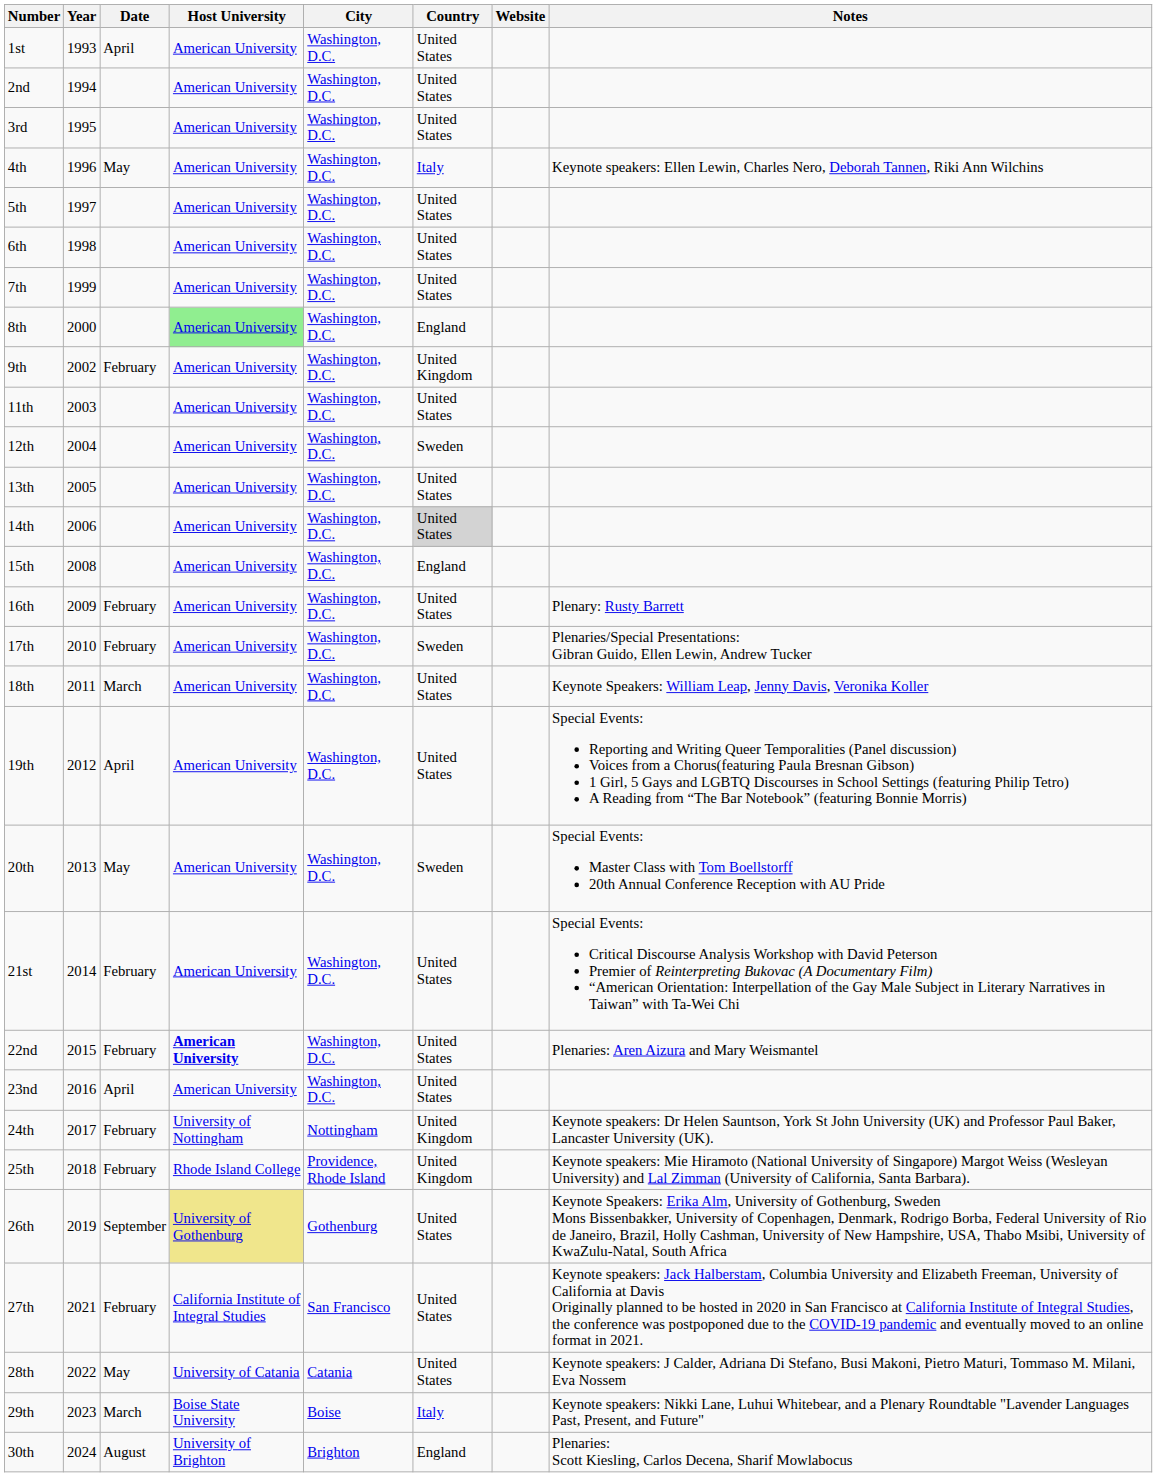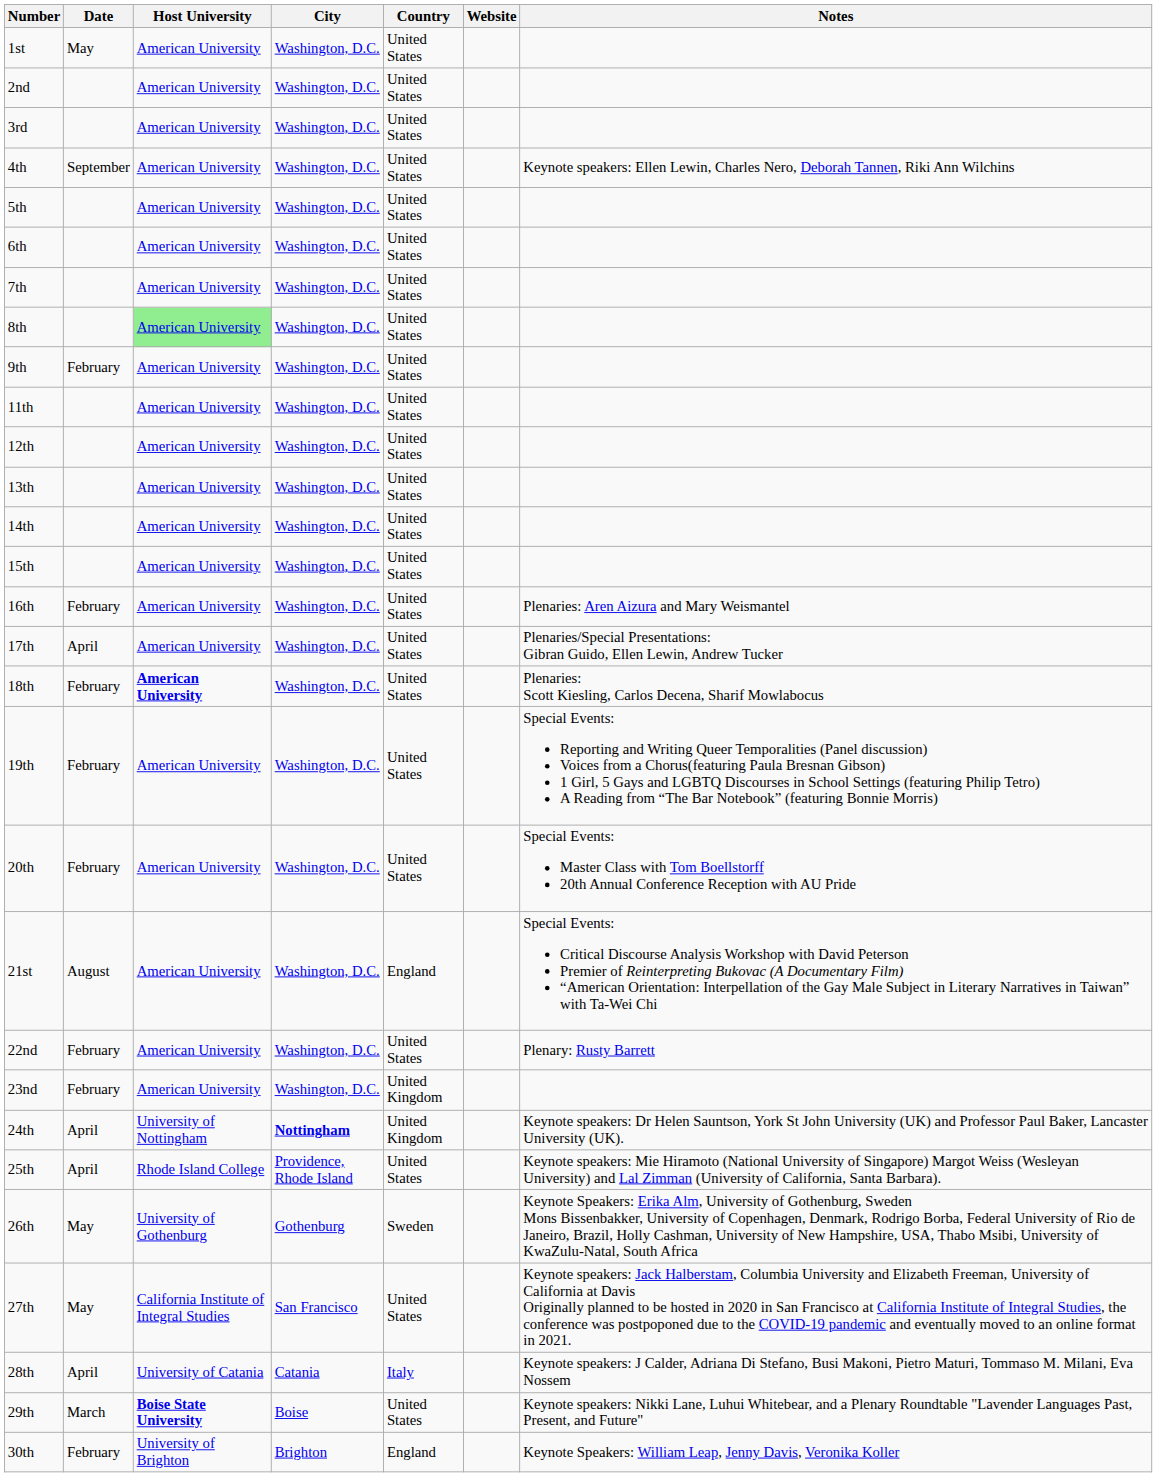 <table class="wikitable">
 <tr>
 <th>Number</th>
-<th>Year</th>
 <th>Date</th>
 <th>Host University</th>
 <th>City</th>
 <th>Country</th>
 <th>Website</th>
 <th>Notes</th>
 </tr>
 <tr>
 <td>1st</td>
-<td>1993</td>
-<td>April</td>
+<td>May</td>
 <td><a href='#'>American University</a></td>
 <td><a href='#'>Washington, D.C.</a></td>
 <td>United States</td>
 <td></td>
 <td></td>
 </tr>
 <tr>
 <td>2nd</td>
-<td>1994</td>
 <td></td>
 <td><a href='#'>American University</a></td>
 <td><a href='#'>Washington, D.C.</a></td>
 <td>United States</td>
 <td></td>
 <td></td>
 </tr>
 <tr>
 <td>3rd</td>
-<td>1995</td>
 <td></td>
 <td><a href='#'>American University</a></td>
 <td><a href='#'>Washington, D.C.</a></td>
 <td>United States</td>
 <td></td>
 <td></td>
 </tr>
 <tr>
 <td>4th</td>
-<td>1996</td>
-<td>May</td>
+<td>September</td>
 <td><a href='#'>American University</a></td>
 <td><a href='#'>Washington, D.C.</a></td>
-<td><a href='#'>Italy</a></td>
+<td>United States</td>
 <td></td>
 <td>Keynote speakers: Ellen Lewin, Charles Nero, <a href='#'>Deborah Tannen</a>, Riki Ann Wilchins</td>
 </tr>
 <tr>
 <td>5th</td>
-<td>1997</td>
 <td></td>
 <td><a href='#'>American University</a></td>
 <td><a href='#'>Washington, D.C.</a></td>
 <td>United States</td>
 <td></td>
 <td></td>
 </tr>
 <tr>
 <td>6th</td>
-<td>1998</td>
 <td></td>
 <td><a href='#'>American University</a></td>
 <td><a href='#'>Washington, D.C.</a></td>
 <td>United States</td>
 <td></td>
 <td></td>
 </tr>
 <tr>
 <td>7th</td>
-<td>1999</td>
 <td></td>
 <td><a href='#'>American University</a></td>
 <td><a href='#'>Washington, D.C.</a></td>
 <td>United States</td>
 <td></td>
 <td></td>
 </tr>
 <tr>
 <td>8th</td>
-<td>2000</td>
 <td></td>
 <td style="background: lightgreen;"><a href='#'>American University</a></td>
 <td><a href='#'>Washington, D.C.</a></td>
-<td>England</td>
+<td>United States</td>
 <td></td>
 <td></td>
 </tr>
 <tr>
 <td>9th</td>
-<td>2002</td>
 <td>February</td>
 <td><a href='#'>American University</a></td>
 <td><a href='#'>Washington, D.C.</a></td>
-<td>United Kingdom</td>
+<td>United States</td>
 <td></td>
 <td></td>
 </tr>
 <tr>
 <td>11th</td>
-<td>2003</td>
 <td></td>
 <td><a href='#'>American University</a></td>
 <td><a href='#'>Washington, D.C.</a></td>
 <td>United States</td>
 <td></td>
 <td></td>
 </tr>
 <tr>
 <td>12th</td>
-<td>2004</td>
 <td></td>
 <td><a href='#'>American University</a></td>
 <td><a href='#'>Washington, D.C.</a></td>
-<td>Sweden</td>
+<td>United States</td>
 <td></td>
 <td></td>
 </tr>
 <tr>
 <td>13th</td>
-<td>2005</td>
 <td></td>
 <td><a href='#'>American University</a></td>
 <td><a href='#'>Washington, D.C.</a></td>
 <td>United States</td>
 <td></td>
 <td></td>
 </tr>
 <tr>
 <td>14th</td>
-<td>2006</td>
 <td></td>
 <td><a href='#'>American University</a></td>
 <td><a href='#'>Washington, D.C.</a></td>
-<td style="background: lightgrey;">United States</td>
+<td>United States</td>
 <td></td>
 <td></td>
 </tr>
 <tr>
 <td>15th</td>
-<td>2008</td>
 <td></td>
 <td><a href='#'>American University</a></td>
 <td><a href='#'>Washington, D.C.</a></td>
-<td>England</td>
+<td>United States</td>
 <td></td>
 <td></td>
 </tr>
 <tr>
 <td>16th</td>
-<td>2009</td>
+<td>February</td>
+<td><a href='#'>American University</a></td>
+<td><a href='#'>Washington, D.C.</a></td>
+<td>United States</td>
+<td></td>
+<td>Plenaries: <a href='#'>Aren Aizura</a> and Mary Weismantel</td>
+</tr>
+<tr>
+<td>17th</td>
+<td>April</td>
+<td><a href='#'>American University</a></td>
+<td><a href='#'>Washington, D.C.</a></td>
+<td>United States</td>
+<td></td>
+<td>Plenaries/Special Presentations:<br>Gibran Guido, Ellen Lewin, Andrew Tucker</td>
+</tr>
+<tr>
+<td>18th</td>
+<td>February</td>
+<td><strong><a href='#'>American University</a></strong></td>
+<td><a href='#'>Washington, D.C.</a></td>
+<td>United States</td>
+<td></td>
+<td>Plenaries:<br>Scott Kiesling, Carlos Decena, Sharif Mowlabocus</td>
+</tr>
+<tr>
+<td>19th</td>
+<td>February</td>
+<td><a href='#'>American University</a></td>
+<td><a href='#'>Washington, D.C.</a></td>
+<td>United States</td>
+<td></td>
+<td>Special Events:<br><ul><li>Reporting and Writing Queer Temporalities (Panel discussion)</li><li>Voices from a Chorus(featuring Paula Bresnan Gibson)</li><li>1 Girl, 5 Gays and LGBTQ Discourses in School Settings (featuring Philip Tetro)</li><li>A Reading from “The Bar Notebook” (featuring Bonnie Morris)</li></ul></td>
+</tr>
+<tr>
+<td>20th</td>
+<td>February</td>
+<td><a href='#'>American University</a></td>
+<td><a href='#'>Washington, D.C.</a></td>
+<td>United States</td>
+<td></td>
+<td>Special Events:<br><ul><li>Master Class with <a href='#'>Tom Boellstorff</a></li><li>20th Annual Conference Reception with AU Pride</li></ul></td>
+</tr>
+<tr>
+<td>21st</td>
+<td>August</td>
+<td><a href='#'>American University</a></td>
+<td><a href='#'>Washington, D.C.</a></td>
+<td>England</td>
+<td></td>
+<td>Special Events:<br><ul><li>Critical Discourse Analysis Workshop with David Peterson</li><li>Premier of <em>Reinterpreting Bukovac (A Documentary Film)</em></li><li>“American Orientation: Interpellation of the Gay Male Subject in Literary Narratives in Taiwan” with Ta-Wei Chi</li></ul></td>
+</tr>
+<tr>
+<td>22nd</td>
 <td>February</td>
 <td><a href='#'>American University</a></td>
 <td><a href='#'>Washington, D.C.</a></td>
 <td>United States</td>
 <td></td>
 <td>Plenary: <a href='#'>Rusty Barrett</a></td>
 </tr>
 <tr>
-<td>17th</td>
-<td>2010</td>
+<td>23nd</td>
 <td>February</td>
 <td><a href='#'>American University</a></td>
 <td><a href='#'>Washington, D.C.</a></td>
-<td>Sweden</td>
-<td></td>
-<td>Plenaries/Special Presentations:<br>Gibran Guido, Ellen Lewin, Andrew Tucker</td>
-</tr>
-<tr>
-<td>18th</td>
-<td>2011</td>
-<td>March</td>
-<td><a href='#'>American University</a></td>
-<td><a href='#'>Washington, D.C.</a></td>
-<td>United States</td>
-<td></td>
-<td>Keynote Speakers: <a href='#'>William Leap</a>, <a href='#'>Jenny Davis</a>, <a href='#'>Veronika Koller</a></td>
-</tr>
-<tr>
-<td>19th</td>
-<td>2012</td>
-<td>April</td>
-<td><a href='#'>American University</a></td>
-<td><a href='#'>Washington, D.C.</a></td>
-<td>United States</td>
-<td></td>
-<td>Special Events:<br><ul><li>Reporting and Writing Queer Temporalities (Panel discussion)</li><li>Voices from a Chorus(featuring Paula Bresnan Gibson)</li><li>1 Girl, 5 Gays and LGBTQ Discourses in School Settings (featuring Philip Tetro)</li><li>A Reading from “The Bar Notebook” (featuring Bonnie Morris)</li></ul></td>
-</tr>
-<tr>
-<td>20th</td>
-<td>2013</td>
-<td>May</td>
-<td><a href='#'>American University</a></td>
-<td><a href='#'>Washington, D.C.</a></td>
-<td>Sweden</td>
-<td></td>
-<td>Special Events:<br><ul><li>Master Class with <a href='#'>Tom Boellstorff</a></li><li>20th Annual Conference Reception with AU Pride</li></ul></td>
-</tr>
-<tr>
-<td>21st</td>
-<td>2014</td>
-<td>February</td>
-<td><a href='#'>American University</a></td>
-<td><a href='#'>Washington, D.C.</a></td>
-<td>United States</td>
-<td></td>
-<td>Special Events:<br><ul><li>Critical Discourse Analysis Workshop with David Peterson</li><li>Premier of <em>Reinterpreting Bukovac (A Documentary Film)</em></li><li>“American Orientation: Interpellation of the Gay Male Subject in Literary Narratives in Taiwan” with Ta-Wei Chi</li></ul></td>
-</tr>
-<tr>
-<td>22nd</td>
-<td>2015</td>
-<td>February</td>
-<td><strong><a href='#'>American University</a></strong></td>
-<td><a href='#'>Washington, D.C.</a></td>
-<td>United States</td>
-<td></td>
-<td>Plenaries: <a href='#'>Aren Aizura</a> and Mary Weismantel</td>
-</tr>
-<tr>
-<td>23nd</td>
-<td>2016</td>
-<td>April</td>
-<td><a href='#'>American University</a></td>
-<td><a href='#'>Washington, D.C.</a></td>
-<td>United States</td>
+<td>United Kingdom</td>
 <td></td>
 <td></td>
 </tr>
 <tr>
 <td>24th</td>
-<td>2017</td>
-<td>February</td>
+<td>April</td>
 <td><a href='#'>University of Nottingham</a></td>
-<td><a href='#'>Nottingham</a></td>
+<td><strong><a href='#'>Nottingham</a></strong></td>
 <td>United Kingdom</td>
 <td></td>
 <td>Keynote speakers: Dr Helen Sauntson, York St John University (UK) and Professor Paul Baker, Lancaster University (UK).</td>
 </tr>
 <tr>
 <td>25th</td>
-<td>2018</td>
-<td>February</td>
+<td>April</td>
 <td><a href='#'>Rhode Island College</a></td>
 <td><a href='#'>Providence, Rhode Island</a></td>
-<td>United Kingdom</td>
+<td>United States</td>
 <td></td>
 <td>Keynote speakers: Mie Hiramoto (National University of Singapore) Margot Weiss (Wesleyan University) and <a href='#'>Lal Zimman</a> (University of California, Santa Barbara).</td>
 </tr>
 <tr>
 <td>26th</td>
-<td>2019</td>
-<td>September</td>
-<td style="background: khaki;"><a href='#'>University of Gothenburg</a></td>
+<td>May</td>
+<td><a href='#'>University of Gothenburg</a></td>
 <td><a href='#'>Gothenburg</a></td>
-<td>United States</td>
+<td>Sweden</td>
 <td></td>
 <td>Keynote Speakers: <a href='#'>Erika Alm</a>, University of Gothenburg, Sweden<br>Mons Bissenbakker, University of Copenhagen, Denmark, Rodrigo Borba, Federal University of Rio de Janeiro, Brazil, Holly Cashman, University of New Hampshire, USA, Thabo Msibi, University of KwaZulu-Natal, South Africa</td>
 </tr>
 <tr>
 <td>27th</td>
-<td>2021</td>
-<td>February</td>
+<td>May</td>
 <td><a href='#'>California Institute of Integral Studies</a></td>
 <td><a href='#'>San Francisco</a></td>
 <td>United States</td>
 <td></td>
 <td>Keynote speakers: <a href='#'>Jack Halberstam</a>, Columbia University and Elizabeth Freeman, University of California at Davis<br>Originally planned to be hosted in 2020 in San Francisco at <a href='#'>California Institute of Integral Studies</a>, the conference was postpoponed due to the <a href='#'>COVID-19 pandemic</a> and eventually moved to an online format in 2021.</td>
 </tr>
 <tr>
 <td>28th</td>
-<td>2022</td>
-<td>May</td>
+<td>April</td>
 <td><a href='#'>University of Catania</a></td>
 <td><a href='#'>Catania</a></td>
-<td>United States</td>
+<td><a href='#'>Italy</a></td>
 <td></td>
 <td>Keynote speakers: J Calder, Adriana Di Stefano, Busi Makoni, Pietro Maturi, Tommaso M. Milani, Eva Nossem</td>
 </tr>
 <tr>
 <td>29th</td>
-<td>2023</td>
 <td>March</td>
-<td><a href='#'>Boise State University</a></td>
+<td><strong><a href='#'>Boise State University</a></strong></td>
 <td><a href='#'>Boise</a></td>
-<td><a href='#'>Italy</a></td>
+<td>United States</td>
 <td></td>
 <td>Keynote speakers: Nikki Lane, Luhui Whitebear, and a Plenary Roundtable "Lavender Languages Past, Present, and Future"</td>
 </tr>
 <tr>
 <td>30th</td>
-<td>2024</td>
-<td>August</td>
+<td>February</td>
 <td><a href='#'>University of Brighton</a></td>
 <td><a href='#'>Brighton</a></td>
 <td>England</td>
 <td></td>
-<td>Plenaries:<br>Scott Kiesling, Carlos Decena, Sharif Mowlabocus</td>
+<td>Keynote Speakers: <a href='#'>William Leap</a>, <a href='#'>Jenny Davis</a>, <a href='#'>Veronika Koller</a></td>
 </tr>
 </table>
